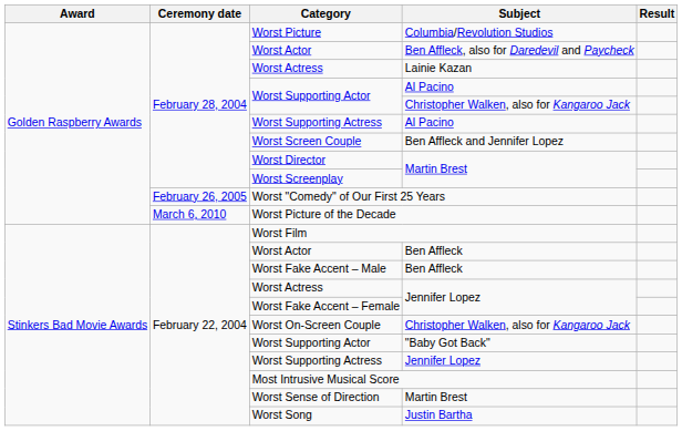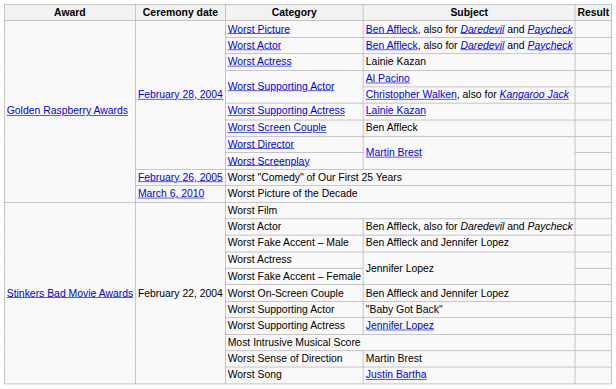 <table class="wikitable">
 <tr>
 <th>Award</th>
 <th>Ceremony date</th>
 <th>Category</th>
 <th>Subject</th>
 <th>Result</th>
 </tr>
 <tr>
 <td rowspan="11"><a href='#'>Golden Raspberry Awards</a></td>
 <td rowspan="9"><a href='#'>February 28, 2004</a></td>
 <td><a href='#'>Worst Picture</a></td>
-<td><a href='#'>Columbia</a>/<a href='#'>Revolution Studios</a></td>
+<td><a href='#'>Ben Affleck</a>, also for <a href='#'><em>Daredevil</em></a> and <a href='#'><em>Paycheck</em></a></td>
 <td></td>
 </tr>
 <tr>
 <td><a href='#'>Worst Actor</a></td>
 <td><a href='#'>Ben Affleck</a>, also for <a href='#'><em>Daredevil</em></a> and <a href='#'><em>Paycheck</em></a></td>
 <td></td>
 </tr>
 <tr>
 <td><a href='#'>Worst Actress</a></td>
 <td>Lainie Kazan</td>
 <td></td>
 </tr>
 <tr>
 <td rowspan="2"><a href='#'>Worst Supporting Actor</a></td>
 <td><a href='#'>Al Pacino</a></td>
 <td></td>
 </tr>
 <tr>
 <td><a href='#'>Christopher Walken</a>, also for <em><a href='#'>Kangaroo Jack</a></em></td>
 <td></td>
 </tr>
 <tr>
 <td><a href='#'>Worst Supporting Actress</a></td>
-<td><a href='#'>Al Pacino</a></td>
+<td><a href='#'>Lainie Kazan</a></td>
 <td></td>
 </tr>
 <tr>
 <td><a href='#'>Worst Screen Couple</a></td>
-<td>Ben Affleck and Jennifer Lopez</td>
+<td>Ben Affleck</td>
 <td></td>
 </tr>
 <tr>
 <td><a href='#'>Worst Director</a></td>
 <td rowspan="2"><a href='#'>Martin Brest</a></td>
 <td></td>
 </tr>
 <tr>
 <td><a href='#'>Worst Screenplay</a></td>
 <td></td>
 </tr>
 <tr>
 <td><a href='#'>February 26, 2005</a></td>
 <td colspan="2">Worst "Comedy" of Our First 25 Years</td>
 <td></td>
 </tr>
 <tr>
 <td><a href='#'>March 6, 2010</a></td>
 <td colspan="2">Worst Picture of the Decade</td>
 <td></td>
 </tr>
 <tr>
 <td rowspan="11"><a href='#'>Stinkers Bad Movie Awards</a></td>
 <td rowspan="11">February 22, 2004</td>
 <td colspan="2">Worst Film</td>
 <td></td>
 </tr>
 <tr>
 <td>Worst Actor</td>
-<td>Ben Affleck</td>
+<td>Ben Affleck, also for <em>Daredevil</em> and <em>Paycheck</em></td>
 <td></td>
 </tr>
 <tr>
 <td>Worst Fake Accent – Male</td>
-<td>Ben Affleck</td>
+<td>Ben Affleck and Jennifer Lopez</td>
 <td></td>
 </tr>
 <tr>
 <td>Worst Actress</td>
 <td rowspan="2">Jennifer Lopez</td>
 <td></td>
 </tr>
 <tr>
 <td>Worst Fake Accent – Female</td>
 <td></td>
 </tr>
 <tr>
 <td>Worst On-Screen Couple</td>
-<td><a href='#'>Christopher Walken</a>, also for <em><a href='#'>Kangaroo Jack</a></em></td>
+<td>Ben Affleck and Jennifer Lopez</td>
 <td></td>
 </tr>
 <tr>
 <td>Worst Supporting Actor</td>
 <td>"Baby Got Back"</td>
 <td></td>
 </tr>
 <tr>
 <td>Worst Supporting Actress</td>
 <td><a href='#'>Jennifer Lopez</a></td>
 <td></td>
 </tr>
 <tr>
 <td colspan="2">Most Intrusive Musical Score</td>
 <td></td>
 </tr>
 <tr>
 <td>Worst Sense of Direction</td>
 <td>Martin Brest</td>
 <td></td>
 </tr>
 <tr>
 <td>Worst Song</td>
 <td><a href='#'>Justin Bartha</a></td>
 <td></td>
 </tr>
 </table>
